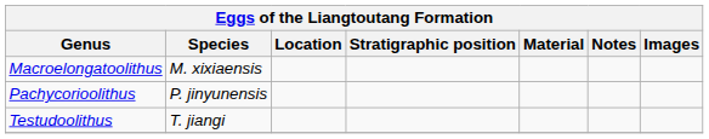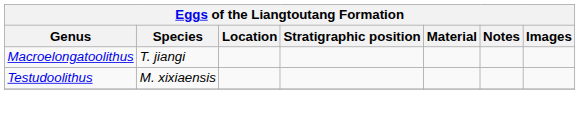 <table class="wikitable" align="center">
 <tr>
 <th colspan="7" align="center"><a href='#'>Eggs</a> of the Liangtoutang Formation</th>
 </tr>
 <tr>
 <th>Genus</th>
 <th>Species</th>
 <th>Location</th>
 <th>Stratigraphic position</th>
 <th>Material</th>
 <th>Notes</th>
 <th>Images</th>
 </tr>
 <tr>
 <td><em><a href='#'>Macroelongatoolithus</a></em></td>
-<td><em>M. xixiaensis</em></td>
-<td></td>
-<td></td>
-<td></td>
-<td></td>
-<td></td>
-</tr>
-<tr>
-<td><em><a href='#'>Pachycorioolithus</a></em></td>
-<td><em>P. jinyunensis</em></td>
+<td><em>T. jiangi</em></td>
 <td></td>
 <td></td>
 <td></td>
 <td></td>
 <td></td>
 </tr>
 <tr>
 <td><em><a href='#'>Testudoolithus</a></em></td>
-<td><em>T. jiangi</em></td>
+<td><em>M. xixiaensis</em></td>
 <td></td>
 <td></td>
 <td></td>
 <td></td>
 <td></td>
 </tr>
 <tr>
 </tr>
 </table>
